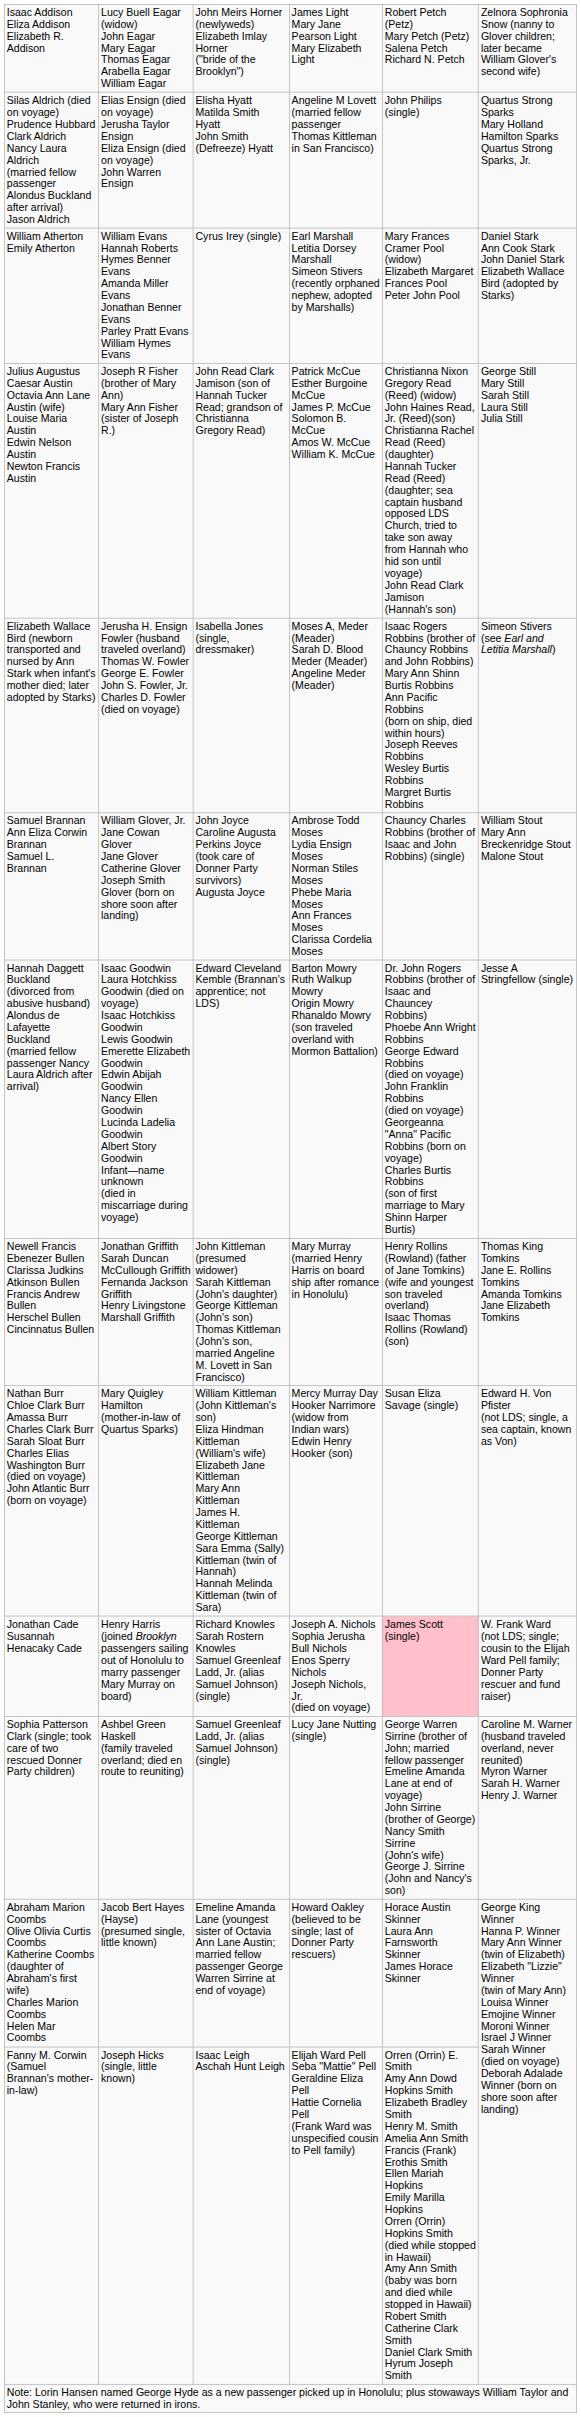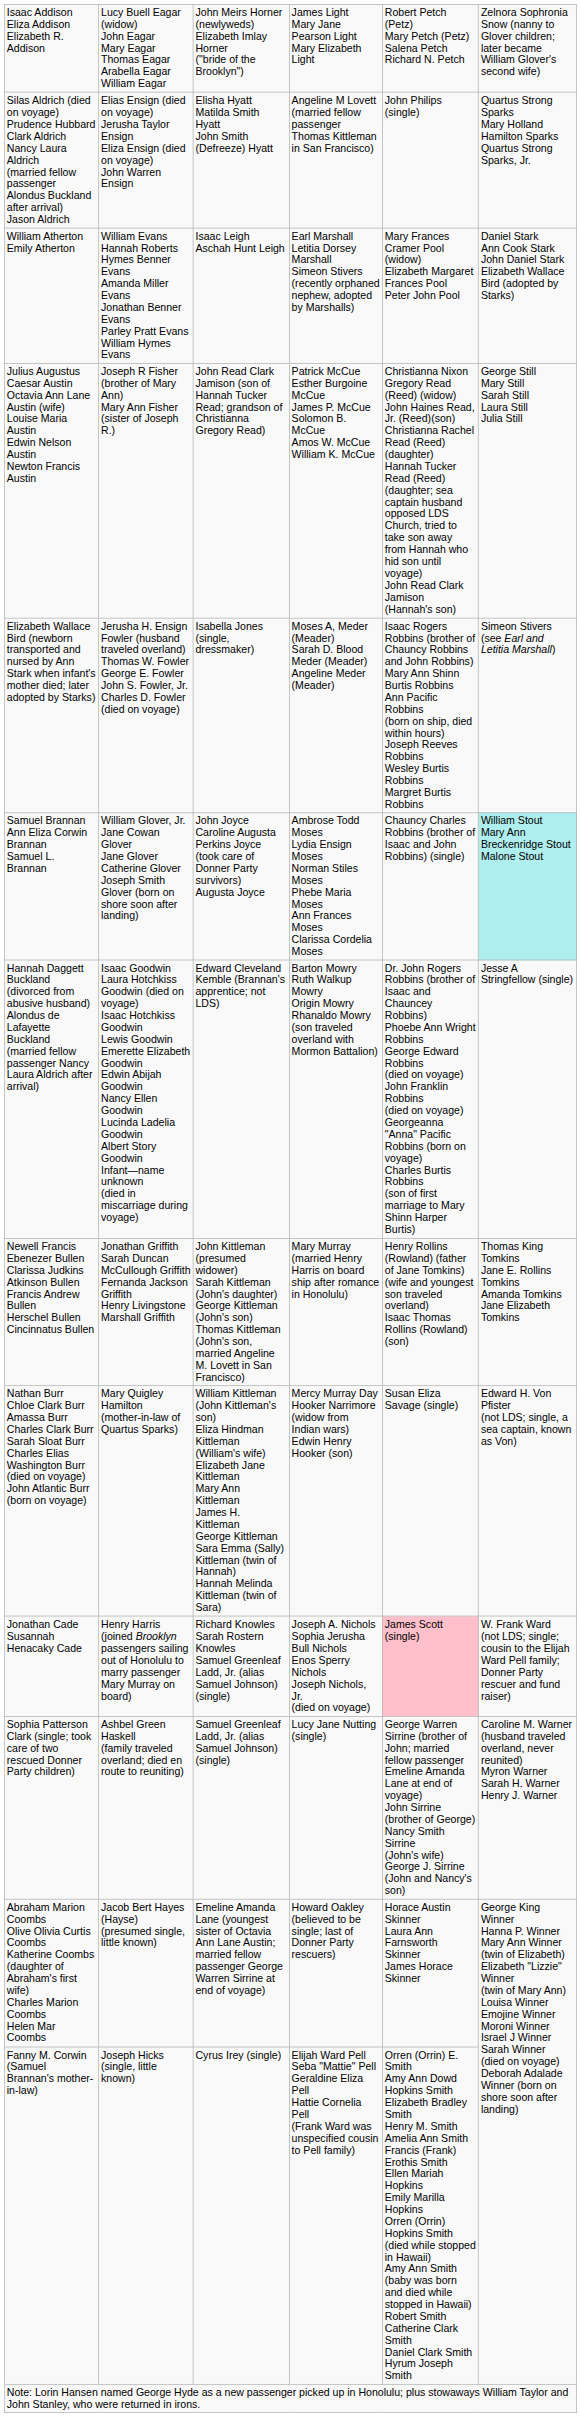 <table class="wikitable"; line-height: 1.3em;">
 <tr style="vertical-align: top;">
 <td style="width: 150pt;">Isaac Addison<br>Eliza Addison<br>Elizabeth R. Addison</td>
 <td style="width: 150pt;">Lucy Buell Eagar (widow)<br>John Eagar<br>Mary Eagar<br>Thomas Eagar<br>Arabella Eagar<br>William Eagar</td>
 <td style="width: 150pt;">John Meirs Horner (newlyweds)<br>Elizabeth Imlay Horner<br>("bride of the Brooklyn")</td>
 <td style="width: 150pt;">James Light<br>Mary Jane Pearson Light<br>Mary Elizabeth Light</td>
 <td style="width: 150pt;">Robert Petch (Petz)<br>Mary Petch (Petz)<br>Salena Petch<br>Richard N. Petch</td>
 <td style="width: 150pt;">Zelnora Sophronia Snow (nanny to Glover children; later became William Glover's second wife)</td>
 </tr>
 <tr style="vertical-align: top;">
 <td>Silas Aldrich (died on voyage)<br>Prudence Hubbard Clark Aldrich<br>Nancy Laura Aldrich<br>(married fellow passenger Alondus Buckland after  arrival)<br>Jason Aldrich</td>
 <td>Elias Ensign (died on voyage)<br>Jerusha Taylor Ensign<br>Eliza Ensign (died on voyage)<br>John Warren Ensign</td>
 <td>Elisha Hyatt<br>Matilda Smith Hyatt<br>John Smith (Defreeze) Hyatt</td>
 <td>Angeline M Lovett<br>(married fellow passenger Thomas Kittleman in San Francisco)</td>
 <td>John Philips (single)</td>
 <td>Quartus Strong Sparks<br>Mary Holland Hamilton Sparks<br>Quartus Strong Sparks, Jr.</td>
 </tr>
 <tr style="vertical-align: top;">
 <td>William Atherton<br>Emily Atherton</td>
 <td>William Evans<br>Hannah Roberts Hymes Benner Evans<br>Amanda Miller Evans<br>Jonathan Benner Evans<br>Parley Pratt Evans<br>William Hymes Evans</td>
-<td>Cyrus Irey (single)</td>
+<td>Isaac Leigh<br>Aschah Hunt Leigh</td>
 <td>Earl Marshall<br>Letitia Dorsey Marshall<br>Simeon Stivers<br>(recently orphaned nephew, adopted by Marshalls)</td>
 <td>Mary Frances Cramer Pool (widow)<br>Elizabeth Margaret Frances Pool<br>Peter John Pool</td>
 <td>Daniel Stark<br>Ann Cook Stark<br>John Daniel Stark<br>Elizabeth Wallace Bird (adopted by Starks)</td>
 </tr>
 <tr style="vertical-align: top;">
 <td>Julius Augustus Caesar Austin<br>Octavia Ann Lane Austin (wife)<br>Louise Maria Austin<br>Edwin Nelson Austin<br>Newton Francis Austin</td>
 <td>Joseph R Fisher<br>(brother of Mary Ann)<br>Mary Ann Fisher<br>(sister of Joseph R.)</td>
 <td>John Read Clark Jamison (son of  Hannah Tucker Read; grandson of Christianna Gregory Read)</td>
 <td>Patrick McCue<br>Esther Burgoine McCue<br>James P. McCue<br>Solomon B. McCue<br>Amos W. McCue<br>William K. McCue</td>
 <td>Christianna Nixon Gregory Read (Reed) (widow)<br>John Haines Read, Jr. (Reed)(son)<br>Christianna Rachel Read (Reed)(daughter)<br>Hannah Tucker Read (Reed)(daughter; sea captain husband opposed LDS Church, tried to take son away from Hannah who hid son until voyage)<br>John Read Clark Jamison<br>(Hannah's son)</td>
 <td>George Still<br>Mary Still<br>Sarah Still<br>Laura Still<br>Julia Still</td>
 </tr>
 <tr style="vertical-align: top;">
 <td>Elizabeth Wallace Bird (newborn transported and nursed by Ann Stark when infant's mother died; later adopted by Starks)</td>
 <td>Jerusha H. Ensign Fowler (husband traveled overland)<br>Thomas W. Fowler<br>George E. Fowler<br>John S. Fowler, Jr.<br>Charles D. Fowler<br>(died on voyage)</td>
 <td>Isabella Jones<br>(single, dressmaker)</td>
 <td>Moses A, Meder (Meader)<br>Sarah D. Blood Meder (Meader)<br>Angeline Meder (Meader)</td>
 <td>Isaac Rogers Robbins (brother of Chauncy Robbins and John Robbins)<br>Mary Ann Shinn Burtis Robbins<br>Ann Pacific Robbins<br>(born on ship, died within hours)<br>Joseph Reeves Robbins<br>Wesley Burtis Robbins<br>Margret Burtis Robbins</td>
 <td>Simeon Stivers<em><br></em>(see <em>Earl and Letitia Marshall</em>)</td>
 </tr>
 <tr style="vertical-align: top;">
 <td>Samuel Brannan<br>Ann Eliza Corwin Brannan<br>Samuel L. Brannan</td>
 <td>William Glover, Jr.<br>Jane Cowan Glover<br>Jane Glover<br>Catherine Glover<br>Joseph Smith Glover (born on shore soon after landing)</td>
 <td>John Joyce<br>Caroline Augusta Perkins Joyce<br>(took care of Donner Party survivors)<br>Augusta Joyce</td>
 <td>Ambrose Todd Moses<br>Lydia Ensign Moses<br>Norman Stiles Moses<br>Phebe Maria Moses<br>Ann Frances Moses<br>Clarissa Cordelia Moses</td>
 <td>Chauncy Charles Robbins (brother of Isaac and John Robbins) (single)</td>
-<td>William Stout<br>Mary Ann Breckenridge Stout<br>Malone Stout</td>
+<td style="background: paleturquoise;">William Stout<br>Mary Ann Breckenridge Stout<br>Malone Stout</td>
 </tr>
 <tr style="vertical-align: top;">
 <td>Hannah Daggett Buckland (divorced from abusive husband)<br>Alondus de Lafayette Buckland<br>(married fellow passenger Nancy Laura Aldrich after arrival)</td>
 <td>Isaac Goodwin<br>Laura Hotchkiss Goodwin (died on voyage)<br>Isaac Hotchkiss Goodwin<br>Lewis Goodwin<br>Emerette Elizabeth Goodwin<br>Edwin Abijah Goodwin<br>Nancy Ellen Goodwin<br>Lucinda Ladelia Goodwin<br>Albert Story Goodwin<br>Infant—name unknown<br>(died in miscarriage during voyage)</td>
 <td>Edward Cleveland Kemble    (Brannan's apprentice; not LDS)</td>
 <td>Barton Mowry<br>Ruth Walkup Mowry<br>Origin Mowry<br>Rhanaldo Mowry<br>(son traveled overland with Mormon Battalion)</td>
 <td>Dr. John Rogers Robbins (brother of Isaac and Chauncey Robbins)<br>Phoebe Ann Wright Robbins<br>George Edward Robbins<br>(died on voyage)<br>John Franklin Robbins<br>(died on voyage)<br>Georgeanna "Anna" Pacific Robbins (born on voyage)<br>Charles Burtis Robbins<br>(son of first marriage to Mary Shinn Harper Burtis)</td>
 <td>Jesse A Stringfellow (single)</td>
 </tr>
 <tr style="vertical-align: top;">
 <td>Newell Francis Ebenezer Bullen<br>Clarissa Judkins Atkinson Bullen<br>Francis Andrew Bullen<br>Herschel Bullen<br>Cincinnatus Bullen</td>
 <td>Jonathan Griffith<br>Sarah Duncan McCullough Griffith<br>Fernanda Jackson Griffith<br>Henry Livingstone Marshall Griffith<br></td>
 <td>John Kittleman<br>(presumed widower)<br>Sarah Kittleman<br>(John's daughter)<br>George Kittleman (John's son)<br>Thomas Kittleman<br>(John's son, married Angeline M. Lovett in San Francisco)</td>
 <td>Mary Murray<br>(married Henry Harris on board ship after romance in Honolulu)</td>
 <td>Henry Rollins (Rowland) (father of Jane Tomkins)<br>(wife and youngest son traveled overland)<br>Isaac Thomas Rollins (Rowland) (son)</td>
 <td>Thomas King Tomkins<br>Jane E. Rollins Tomkins<br>Amanda Tomkins<br>Jane Elizabeth Tomkins</td>
 </tr>
 <tr style="vertical-align: top;">
 <td>Nathan Burr<br>Chloe Clark Burr<br>Amassa Burr<br>Charles Clark Burr<br>Sarah Sloat Burr<br>Charles Elias Washington Burr<br>(died on voyage)<br>John Atlantic Burr<br>(born on voyage)</td>
 <td>Mary Quigley Hamilton<br>(mother-in-law of Quartus Sparks)</td>
 <td>William Kittleman<br>(John Kittleman's son)<br>Eliza Hindman Kittleman (William's wife)<br>Elizabeth Jane Kittleman<br>Mary Ann Kittleman<br>James H. Kittleman<br>George Kittleman<br>Sara Emma (Sally) Kittleman (twin of Hannah)<br>Hannah Melinda Kittleman (twin of Sara)</td>
 <td>Mercy Murray Day Hooker Narrimore<br>(widow from Indian wars)<br>Edwin Henry Hooker (son)</td>
 <td>Susan Eliza Savage (single)</td>
 <td>Edward H. Von Pfister<br>(not LDS; single, a sea captain, known as Von)</td>
 </tr>
 <tr style="vertical-align: top;">
 <td>Jonathan Cade<br>Susannah Henacaky Cade</td>
 <td>Henry Harris<br>(joined <em>Brooklyn</em> passengers sailing out of Honolulu to marry passenger Mary Murray on board)</td>
 <td>Richard Knowles<br>Sarah Rostern Knowles<br>Samuel Greenleaf Ladd, Jr. (alias Samuel Johnson) (single)</td>
 <td>Joseph A. Nichols<br>Sophia Jerusha Bull Nichols<br>Enos Sperry Nichols<br>Joseph Nichols, Jr.<br>(died on voyage)</td>
 <td style="background: pink;">James Scott (single)</td>
 <td>W. Frank Ward<br>(not LDS; single; cousin to the Elijah Ward Pell family; Donner Party rescuer and fund raiser)</td>
 </tr>
 <tr style="vertical-align: top;">
 <td>Sophia Patterson Clark (single; took care of two rescued Donner Party children)</td>
 <td>Ashbel Green Haskell<br>(family traveled overland; died en route to reuniting)</td>
 <td>Samuel Greenleaf Ladd, Jr. (alias Samuel Johnson) (single)</td>
 <td>Lucy Jane Nutting (single)</td>
 <td>George Warren Sirrine (brother of John; married fellow passenger Emeline Amanda Lane at end of voyage)<br>John Sirrine<br>(brother of George)<br>Nancy Smith Sirrine<br>(John's wife) <br>George J. Sirrine<br>(John and Nancy's son)</td>
 <td>Caroline M. Warner<br>(husband traveled overland, never reunited)<br>Myron Warner<br>Sarah H. Warner<br>Henry J. Warner</td>
 </tr>
 <tr style="vertical-align: top;">
 <td>Abraham Marion Coombs<br>Olive Olivia Curtis Coombs<br>Katherine Coombs<br>(daughter of Abraham's first wife)<br>Charles Marion Coombs<br>Helen Mar Coombs</td>
 <td>Jacob Bert Hayes (Hayse) (presumed single, little known)</td>
 <td>Emeline Amanda Lane (youngest sister of Octavia Ann Lane Austin; married fellow passenger George Warren Sirrine at end of voyage)</td>
 <td>Howard Oakley<br>(believed to be single; last of Donner Party rescuers)</td>
 <td>Horace Austin Skinner<br>Laura Ann Farnsworth Skinner<br>James Horace Skinner</td>
 <td rowspan="2">George King Winner<br>Hanna P. Winner<br>Mary Ann Winner<br>(twin of Elizabeth)<br>Elizabeth "Lizzie" Winner<br>(twin of Mary Ann)<br>Louisa Winner<br>Emojine Winner<br>Moroni Winner<br>Israel J Winner<br>Sarah Winner<br>(died on voyage)<br>Deborah Adalade Winner (born on shore soon after landing)</td>
 </tr>
 <tr style="vertical-align: top;">
 <td>Fanny M. Corwin<br>(Samuel Brannan's mother-in-law)</td>
 <td>Joseph Hicks<br>(single, little known)</td>
-<td>Isaac Leigh<br>Aschah Hunt Leigh</td>
+<td>Cyrus Irey (single)</td>
 <td>Elijah Ward Pell<br>Seba "Mattie" Pell<br>Geraldine Eliza Pell<br>Hattie Cornelia Pell<br>(Frank Ward was unspecified cousin to Pell family)</td>
 <td>Orren (Orrin) E. Smith<br>Amy Ann Dowd Hopkins Smith<br>Elizabeth Bradley Smith<br>Henry M. Smith<br>Amelia Ann Smith<br>Francis (Frank) Erothis Smith<br>Ellen Mariah Hopkins<br>Emily Marilla Hopkins<br>Orren (Orrin) Hopkins Smith (died while stopped in Hawaii)<br>Amy Ann Smith<br>(baby was born and died while stopped in Hawaii)<br>Robert Smith<br>Catherine Clark Smith<br>Daniel Clark Smith<br>Hyrum Joseph Smith</td>
 </tr>
 <tr style="vertical-align: top;">
 <td colspan="6">Note: Lorin Hansen named George Hyde as a new passenger picked up in Honolulu; plus stowaways William Taylor and John Stanley, who were returned in irons.</td>
 </tr>
 </table>
